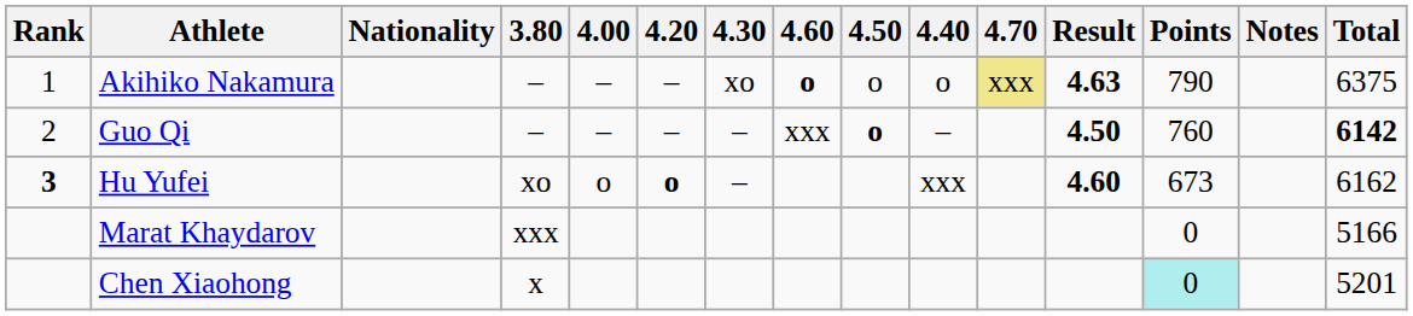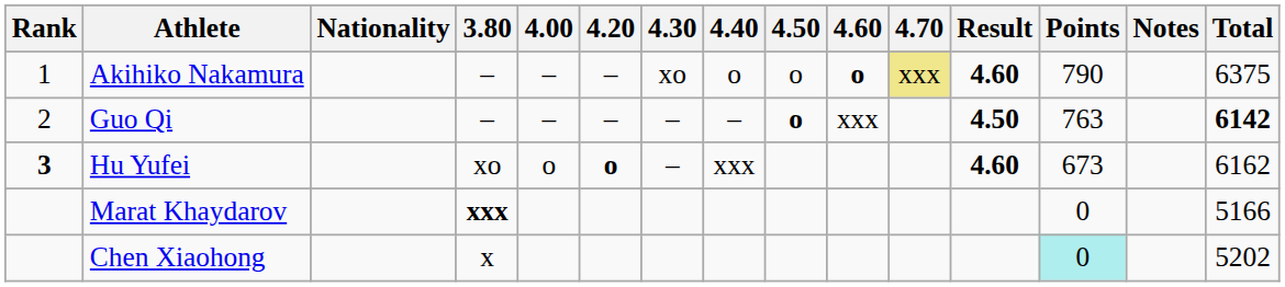 <table class="wikitable sortable" style="text-align:center;font-size:90%">
 <tr>
 <th>Rank</th>
 <th>Athlete</th>
 <th>Nationality</th>
 <th>3.80</th>
 <th>4.00</th>
 <th>4.20</th>
 <th>4.30</th>
+<th>4.40</th>
+<th>4.50</th>
 <th>4.60</th>
-<th>4.50</th>
-<th>4.40</th>
 <th>4.70</th>
 <th>Result</th>
 <th>Points</th>
 <th>Notes</th>
 <th>Total</th>
 </tr>
 <tr>
 <td>1</td>
 <td align="left"><a href='#'>Akihiko Nakamura</a></td>
 <td align=left></td>
 <td>–</td>
 <td>–</td>
 <td>–</td>
 <td>xo</td>
-<td><strong>o</strong></td>
 <td>o</td>
 <td>o</td>
+<td><strong>o</strong></td>
 <td style="background: khaki;">xxx</td>
-<td><strong>4.63</strong></td>
+<td><strong>4.60</strong></td>
 <td>790</td>
 <td></td>
 <td>6375</td>
 </tr>
 <tr>
 <td>2</td>
 <td align="left"><a href='#'>Guo Qi</a></td>
 <td align=left></td>
 <td>–</td>
 <td>–</td>
 <td>–</td>
 <td>–</td>
+<td>–</td>
+<td><strong>o</strong></td>
 <td>xxx</td>
-<td><strong>o</strong></td>
-<td>–</td>
 <td></td>
 <td><strong>4.50</strong></td>
-<td>760</td>
+<td>763</td>
 <td></td>
 <td><strong>6142</strong></td>
 </tr>
 <tr>
 <td><strong>3</strong></td>
 <td align="left"><a href='#'>Hu Yufei</a></td>
 <td align=left></td>
 <td>xo</td>
 <td>o</td>
 <td><strong>o</strong></td>
 <td>–</td>
+<td>xxx</td>
 <td></td>
 <td></td>
-<td>xxx</td>
 <td></td>
 <td><strong>4.60</strong></td>
 <td>673</td>
 <td></td>
 <td>6162</td>
 </tr>
 <tr>
 <td></td>
 <td align="left"><a href='#'>Marat Khaydarov</a></td>
 <td align=left></td>
-<td>xxx</td>
+<td><strong>xxx</strong></td>
 <td></td>
 <td></td>
 <td></td>
 <td></td>
 <td></td>
 <td></td>
 <td></td>
 <td><strong></strong></td>
 <td>0</td>
 <td></td>
 <td>5166</td>
 </tr>
 <tr>
 <td></td>
 <td align="left"><a href='#'>Chen Xiaohong</a></td>
 <td align=left></td>
 <td>x</td>
 <td></td>
 <td></td>
 <td></td>
 <td></td>
 <td></td>
 <td></td>
 <td></td>
 <td><strong></strong></td>
 <td style="background: paleturquoise;">0</td>
 <td></td>
-<td>5201</td>
+<td>5202</td>
 </tr>
 </table>
